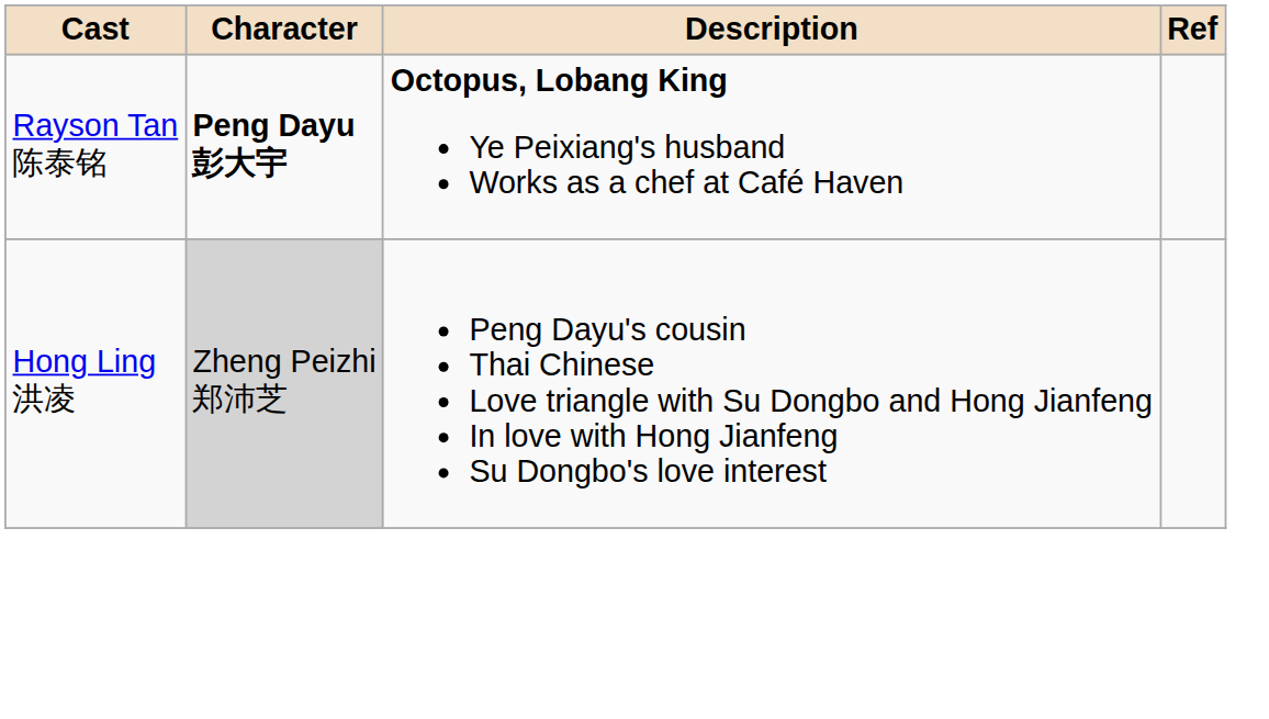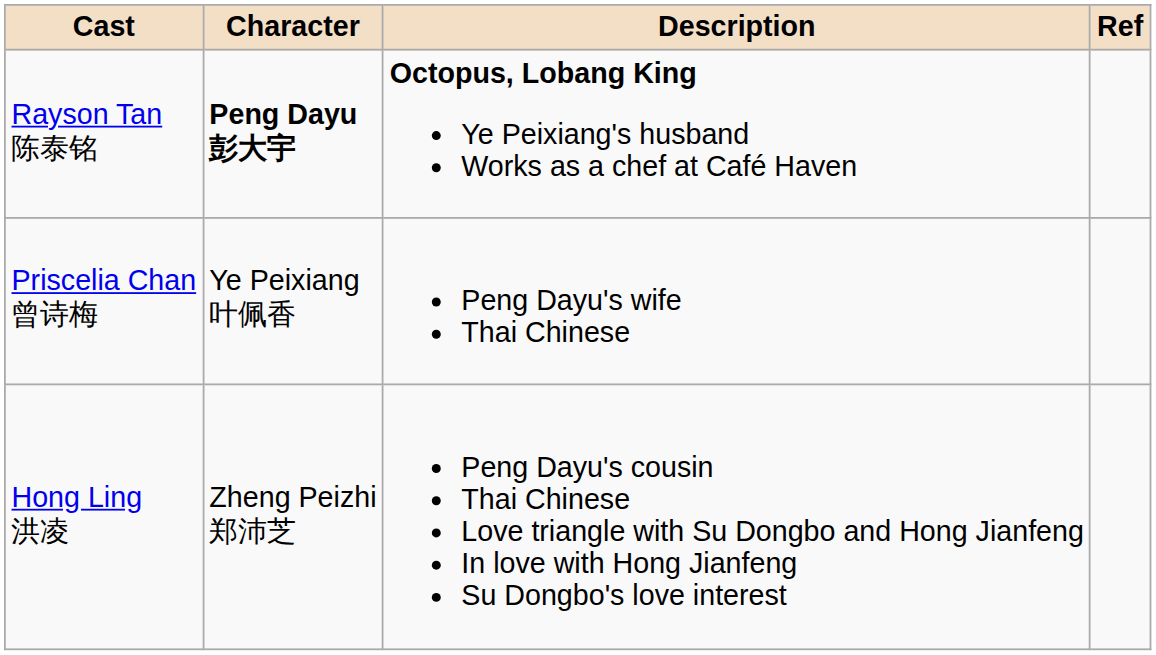 <table class="wikitable">
 <tr>
 <th style="background:#f2dfc6">Cast</th>
 <th style="background:#f2dfc6">Character</th>
 <th style="background:#f2dfc6">Description</th>
 <th style="background:#f2dfc6">Ref</th>
 </tr>
 <tr>
 <td><a href='#'>Rayson Tan</a> <br> 陈泰铭</td>
 <td><strong>Peng Dayu <br> 彭大宇</strong></td>
 <td><strong>Octopus, Lobang King </strong><br><ul><li>Ye Peixiang's husband</li><li>Works as a chef at Café Haven</li></ul></td>
 <td></td>
 </tr>
 <tr>
+<td><a href='#'>Priscelia Chan</a> <br> 曾诗梅</td>
+<td>Ye Peixiang <br> 叶佩香</td>
+<td><br><ul><li>Peng Dayu's wife</li><li>Thai Chinese</li></ul></td>
+<td></td>
+</tr>
+<tr>
 <td><a href='#'>Hong Ling</a> <br> 洪凌</td>
-<td style="background: lightgrey;">Zheng Peizhi <br> 郑沛芝</td>
+<td>Zheng Peizhi <br> 郑沛芝</td>
 <td><br><ul><li>Peng Dayu's cousin</li><li>Thai Chinese</li><li>Love triangle with Su Dongbo and Hong Jianfeng</li><li>In love with Hong Jianfeng</li><li>Su Dongbo's love interest</li></ul></td>
 <td></td>
 </tr>
 </table>
